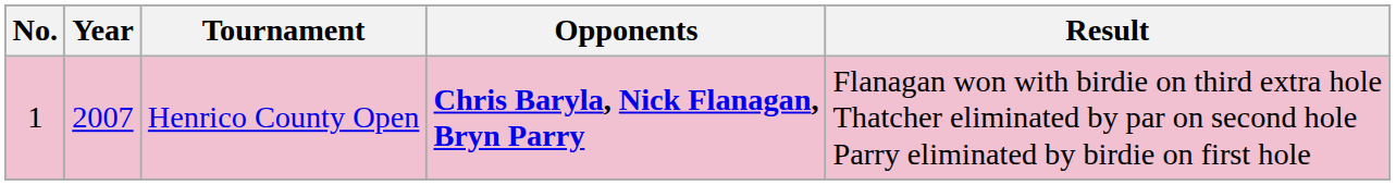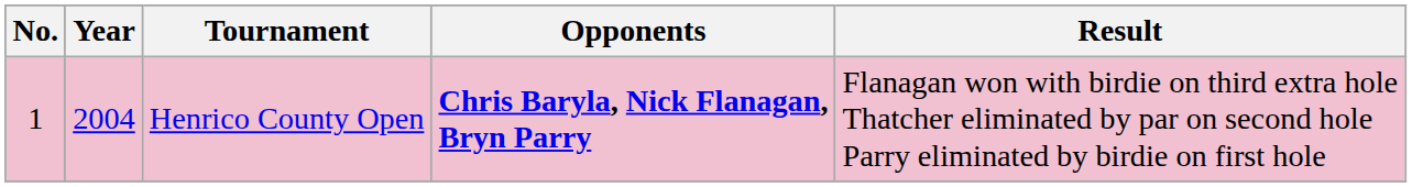 <table class="wikitable" style="font-size:95%;">
 <tr>
 <th>No.</th>
 <th>Year</th>
 <th>Tournament</th>
 <th>Opponents</th>
 <th>Result</th>
 </tr>
 <tr style="background:#F2C1D1;">
 <td align=center>1</td>
-<td align=center><a href='#'>2007</a></td>
+<td align=center><a href='#'>2004</a></td>
 <td><a href='#'>Henrico County Open</a></td>
 <td><strong> <a href='#'>Chris Baryla</a>,  <a href='#'>Nick Flanagan</a>,<br> <a href='#'>Bryn Parry</a></strong></td>
 <td>Flanagan won with birdie on third extra hole<br>Thatcher eliminated by par on second hole<br>Parry eliminated by birdie on first hole</td>
 </tr>
 </table>
